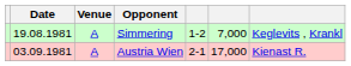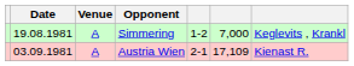 <table class="wikitable" Style="text-align: center">
 <tr>
 <th></th>
 <th>Date</th>
 <th>Venue</th>
 <th>Opponent</th>
 <th></th>
 <th></th>
 <th></th>
 </tr>
 <tr style="background:#cfc">
 <td></td>
 <td>19.08.1981</td>
 <td><a href='#'>A</a></td>
 <td align="left"><a href='#'>Simmering</a></td>
 <td>1-2</td>
 <td align="right">7,000</td>
 <td align="left"><a href='#'>Keglevits</a> , <a href='#'>Krankl</a> </td>
 </tr>
 <tr style="background:#fcc">
 <td></td>
 <td>03.09.1981</td>
 <td><a href='#'>A</a></td>
 <td align="left"><a href='#'>Austria Wien</a></td>
 <td>2-1</td>
-<td align="right">17,000</td>
+<td align="right">17,109</td>
 <td align="left"><a href='#'>Kienast R.</a> </td>
 </tr>
 </table>
